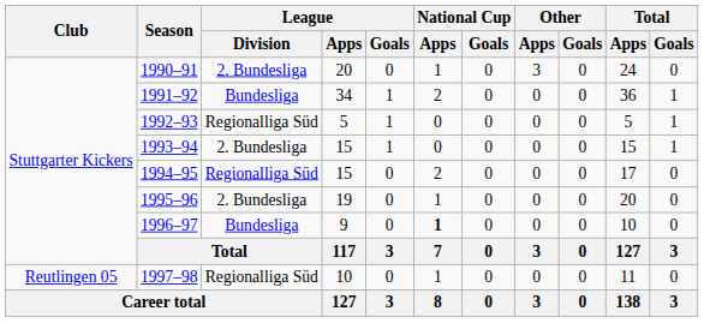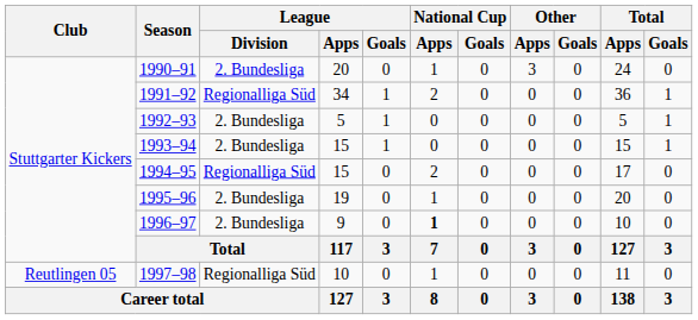 <table class="wikitable" style="text-align: center">
 <tr>
 <th rowspan="2">Club</th>
 <th rowspan="2">Season</th>
 <th colspan="3">League</th>
 <th colspan="2">National Cup</th>
 <th colspan="2">Other</th>
 <th colspan="2">Total</th>
 </tr>
 <tr>
 <th>Division</th>
 <th>Apps</th>
 <th>Goals</th>
 <th>Apps</th>
 <th>Goals</th>
 <th>Apps</th>
 <th>Goals</th>
 <th>Apps</th>
 <th>Goals</th>
 </tr>
 <tr>
 <td rowspan="8"><a href='#'>Stuttgarter Kickers</a></td>
 <td><a href='#'>1990–91</a></td>
 <td><a href='#'>2. Bundesliga</a></td>
 <td>20</td>
 <td>0</td>
 <td>1</td>
 <td>0</td>
 <td>3</td>
 <td>0</td>
 <td>24</td>
 <td>0</td>
 </tr>
 <tr>
 <td><a href='#'>1991–92</a></td>
-<td><a href='#'>Bundesliga</a></td>
+<td><a href='#'>Regionalliga Süd</a></td>
 <td>34</td>
 <td>1</td>
 <td>2</td>
 <td>0</td>
 <td>0</td>
 <td>0</td>
 <td>36</td>
 <td>1</td>
 </tr>
 <tr>
 <td><a href='#'>1992–93</a></td>
-<td>Regionalliga Süd</td>
+<td>2. Bundesliga</td>
 <td>5</td>
 <td>1</td>
 <td>0</td>
 <td>0</td>
 <td>0</td>
 <td>0</td>
 <td>5</td>
 <td>1</td>
 </tr>
 <tr>
 <td><a href='#'>1993–94</a></td>
 <td>2. Bundesliga</td>
 <td>15</td>
 <td>1</td>
 <td>0</td>
 <td>0</td>
 <td>0</td>
 <td>0</td>
 <td>15</td>
 <td>1</td>
 </tr>
 <tr>
 <td><a href='#'>1994–95</a></td>
 <td><a href='#'>Regionalliga Süd</a></td>
 <td>15</td>
 <td>0</td>
 <td>2</td>
 <td>0</td>
 <td>0</td>
 <td>0</td>
 <td>17</td>
 <td>0</td>
 </tr>
 <tr>
 <td><a href='#'>1995–96</a></td>
 <td>2. Bundesliga</td>
 <td>19</td>
 <td>0</td>
 <td>1</td>
 <td>0</td>
 <td>0</td>
 <td>0</td>
 <td>20</td>
 <td>0</td>
 </tr>
 <tr>
 <td><a href='#'>1996–97</a></td>
-<td><a href='#'>Bundesliga</a></td>
+<td>2. Bundesliga</td>
 <td>9</td>
 <td>0</td>
 <td><strong>1</strong></td>
 <td>0</td>
 <td>0</td>
 <td>0</td>
 <td>10</td>
 <td>0</td>
 </tr>
 <tr>
 <th colspan="2">Total</th>
 <th>117</th>
 <th>3</th>
 <th>7</th>
 <th>0</th>
 <th>3</th>
 <th>0</th>
 <th>127</th>
 <th>3</th>
 </tr>
 <tr>
 <td><a href='#'>Reutlingen 05</a></td>
 <td><a href='#'>1997–98</a></td>
 <td>Regionalliga Süd</td>
 <td>10</td>
 <td>0</td>
 <td>1</td>
 <td>0</td>
 <td>0</td>
 <td>0</td>
 <td>11</td>
 <td>0</td>
 </tr>
 <tr>
 <th colspan="3">Career total</th>
 <th>127</th>
 <th>3</th>
 <th>8</th>
 <th>0</th>
 <th>3</th>
 <th>0</th>
 <th>138</th>
 <th>3</th>
 </tr>
 </table>
